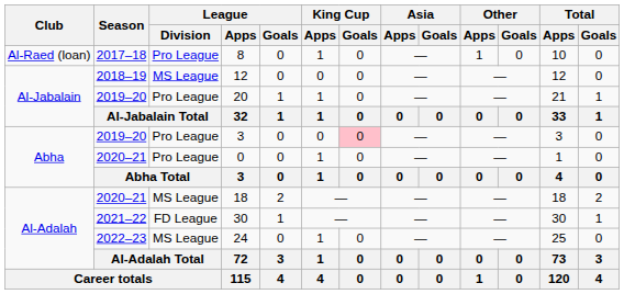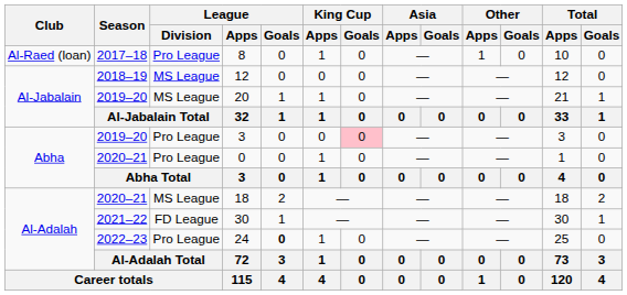 <table class="wikitable" style="text-align: center">
 <tr>
 <th rowspan=2>Club</th>
 <th rowspan=2>Season</th>
 <th colspan=3>League</th>
 <th colspan=2>King Cup</th>
 <th colspan=2>Asia</th>
 <th colspan=2>Other</th>
 <th colspan=2>Total</th>
 </tr>
 <tr>
 <th>Division</th>
 <th>Apps</th>
 <th>Goals</th>
 <th>Apps</th>
 <th>Goals</th>
 <th>Apps</th>
 <th>Goals</th>
 <th>Apps</th>
 <th>Goals</th>
 <th>Apps</th>
 <th>Goals</th>
 </tr>
 <tr>
 <td rowspan=1><a href='#'>Al-Raed</a> (loan)</td>
 <td><a href='#'>2017–18</a></td>
 <td><a href='#'>Pro League</a></td>
 <td>8</td>
 <td>0</td>
 <td>1</td>
 <td>0</td>
 <td colspan=2>—</td>
 <td>1</td>
 <td>0</td>
 <td>10</td>
 <td>0</td>
 </tr>
 <tr>
 <td rowspan=3><a href='#'>Al-Jabalain</a></td>
 <td><a href='#'>2018–19</a></td>
 <td><a href='#'>MS League</a></td>
 <td>12</td>
 <td>0</td>
 <td>0</td>
 <td>0</td>
 <td colspan=2>—</td>
 <td colspan=2>—</td>
 <td>12</td>
 <td>0</td>
 </tr>
 <tr>
 <td><a href='#'>2019–20</a></td>
-<td>Pro League</td>
+<td>MS League</td>
 <td>20</td>
 <td>1</td>
 <td>1</td>
 <td>0</td>
 <td colspan=2>—</td>
 <td colspan=2>—</td>
 <td>21</td>
 <td>1</td>
 </tr>
 <tr>
 <th colspan="2">Al-Jabalain Total</th>
 <th>32</th>
 <th>1</th>
 <th>1</th>
 <th>0</th>
 <th>0</th>
 <th>0</th>
 <th>0</th>
 <th>0</th>
 <th>33</th>
 <th>1</th>
 </tr>
 <tr>
 <td rowspan=3><a href='#'>Abha</a></td>
 <td><a href='#'>2019–20</a></td>
 <td>Pro League</td>
 <td>3</td>
 <td>0</td>
 <td>0</td>
 <td style="background: pink;">0</td>
 <td colspan=2>—</td>
 <td colspan=2>—</td>
 <td>3</td>
 <td>0</td>
 </tr>
 <tr>
 <td><a href='#'>2020–21</a></td>
 <td>Pro League</td>
 <td>0</td>
 <td>0</td>
 <td>1</td>
 <td>0</td>
 <td colspan=2>—</td>
 <td colspan=2>—</td>
 <td>1</td>
 <td>0</td>
 </tr>
 <tr>
 <th colspan="2">Abha Total</th>
 <th>3</th>
 <th>0</th>
 <th>1</th>
 <th>0</th>
 <th>0</th>
 <th>0</th>
 <th>0</th>
 <th>0</th>
 <th>4</th>
 <th>0</th>
 </tr>
 <tr>
 <td rowspan=4><a href='#'>Al-Adalah</a></td>
 <td><a href='#'>2020–21</a></td>
 <td>MS League</td>
 <td>18</td>
 <td>2</td>
 <td colspan=2>—</td>
 <td colspan=2>—</td>
 <td colspan=2>—</td>
 <td>18</td>
 <td>2</td>
 </tr>
 <tr>
 <td><a href='#'>2021–22</a></td>
 <td>FD League</td>
 <td>30</td>
 <td>1</td>
 <td colspan=2>—</td>
 <td colspan=2>—</td>
 <td colspan=2>—</td>
 <td>30</td>
 <td>1</td>
 </tr>
 <tr>
 <td><a href='#'>2022–23</a></td>
-<td>MS League</td>
+<td>Pro League</td>
 <td>24</td>
-<td>0</td>
+<td><strong>0</strong></td>
 <td>1</td>
 <td>0</td>
 <td colspan=2>—</td>
 <td colspan=2>—</td>
 <td>25</td>
 <td>0</td>
 </tr>
 <tr>
 <th colspan="2">Al-Adalah Total</th>
 <th>72</th>
 <th>3</th>
 <th>1</th>
 <th>0</th>
 <th>0</th>
 <th>0</th>
 <th>0</th>
 <th>0</th>
 <th>73</th>
 <th>3</th>
 </tr>
 <tr>
 <th colspan=3>Career totals</th>
 <th>115</th>
 <th>4</th>
 <th>4</th>
 <th>0</th>
 <th>0</th>
 <th>0</th>
 <th>1</th>
 <th>0</th>
 <th>120</th>
 <th>4</th>
 </tr>
 </table>
